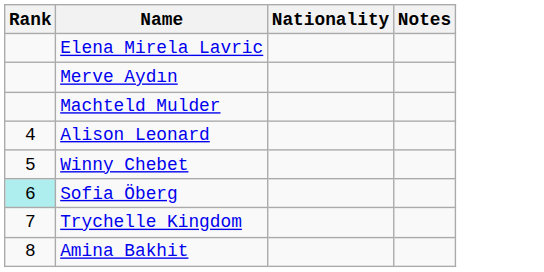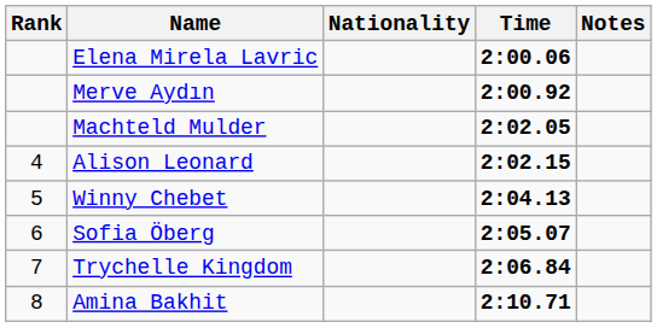 <table class="wikitable sortable" style="text-align:center">
 <tr>
 <th>Rank</th>
 <th>Name</th>
 <th>Nationality</th>
+<th>Time</th>
 <th>Notes</th>
 </tr>
 <tr>
 <td></td>
 <td align=left><a href='#'>Elena Mirela Lavric</a></td>
 <td align=left></td>
+<td><strong>2:00.06</strong></td>
 <td></td>
 </tr>
 <tr>
 <td></td>
 <td align=left><a href='#'>Merve Aydın</a></td>
 <td align=left></td>
+<td><strong>2:00.92</strong></td>
 <td></td>
 </tr>
 <tr>
 <td></td>
 <td align=left><a href='#'>Machteld Mulder</a></td>
 <td align=left></td>
+<td><strong>2:02.05</strong></td>
 <td></td>
 </tr>
 <tr>
 <td>4</td>
 <td align=left><a href='#'>Alison Leonard</a></td>
 <td align=left></td>
+<td><strong>2:02.15</strong></td>
 <td></td>
 </tr>
 <tr>
 <td>5</td>
 <td align=left><a href='#'>Winny Chebet</a></td>
 <td align=left></td>
+<td><strong>2:04.13</strong></td>
 <td></td>
 </tr>
 <tr>
-<td style="background: paleturquoise;">6</td>
+<td>6</td>
 <td align=left><a href='#'>Sofia Öberg</a></td>
 <td align=left></td>
+<td><strong>2:05.07</strong></td>
 <td></td>
 </tr>
 <tr>
 <td>7</td>
 <td align=left><a href='#'>Trychelle Kingdom</a></td>
 <td align=left></td>
+<td><strong>2:06.84</strong></td>
 <td></td>
 </tr>
 <tr>
 <td>8</td>
 <td align=left><a href='#'>Amina Bakhit</a></td>
 <td align=left></td>
+<td><strong>2:10.71</strong></td>
 <td></td>
 </tr>
 </table>
